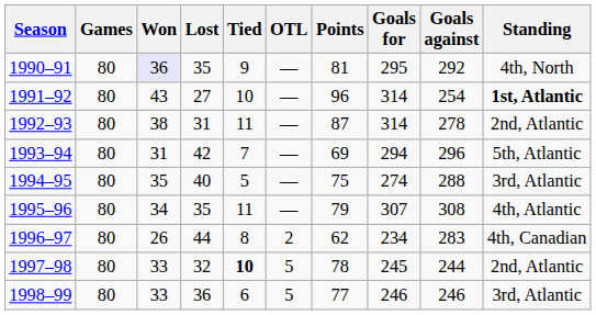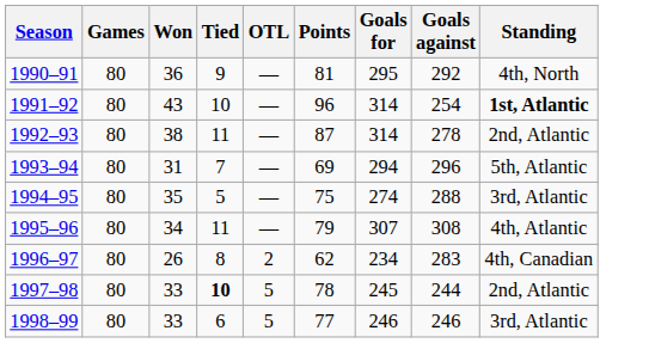 <table class="wikitable" style="text-align:center">
 <tr>
 <th><a href='#'>Season</a></th>
 <th>Games</th>
 <th>Won</th>
-<th>Lost</th>
 <th>Tied</th>
 <th>OTL</th>
 <th>Points</th>
 <th>Goals<br>for</th>
 <th>Goals<br>against</th>
 <th>Standing</th>
 </tr>
 <tr>
 <td><a href='#'>1990–91</a></td>
 <td>80</td>
-<td style="background: lavender;">36</td>
-<td>35</td>
+<td>36</td>
 <td>9</td>
 <td>—</td>
 <td>81</td>
 <td>295</td>
 <td>292</td>
 <td>4th, North</td>
 </tr>
 <tr>
 <td><a href='#'>1991–92</a></td>
 <td>80</td>
 <td>43</td>
-<td>27</td>
 <td>10</td>
 <td>—</td>
 <td>96</td>
 <td>314</td>
 <td>254</td>
 <td><strong>1st, Atlantic</strong></td>
 </tr>
 <tr>
 <td><a href='#'>1992–93</a></td>
 <td>80</td>
 <td>38</td>
-<td>31</td>
 <td>11</td>
 <td>—</td>
 <td>87</td>
 <td>314</td>
 <td>278</td>
 <td>2nd, Atlantic</td>
 </tr>
 <tr>
 <td><a href='#'>1993–94</a></td>
 <td>80</td>
 <td>31</td>
-<td>42</td>
 <td>7</td>
 <td>—</td>
 <td>69</td>
 <td>294</td>
 <td>296</td>
 <td>5th, Atlantic</td>
 </tr>
 <tr>
 <td><a href='#'>1994–95</a></td>
 <td>80</td>
 <td>35</td>
-<td>40</td>
 <td>5</td>
 <td>—</td>
 <td>75</td>
 <td>274</td>
 <td>288</td>
 <td>3rd, Atlantic</td>
 </tr>
 <tr>
 <td><a href='#'>1995–96</a></td>
 <td>80</td>
 <td>34</td>
-<td>35</td>
 <td>11</td>
 <td>—</td>
 <td>79</td>
 <td>307</td>
 <td>308</td>
 <td>4th, Atlantic</td>
 </tr>
 <tr>
 <td><a href='#'>1996–97</a></td>
 <td>80</td>
 <td>26</td>
-<td>44</td>
 <td>8</td>
 <td>2</td>
 <td>62</td>
 <td>234</td>
 <td>283</td>
 <td>4th, Canadian</td>
 </tr>
 <tr>
 <td><a href='#'>1997–98</a></td>
 <td>80</td>
 <td>33</td>
-<td>32</td>
 <td><strong>10</strong></td>
 <td>5</td>
 <td>78</td>
 <td>245</td>
 <td>244</td>
 <td>2nd, Atlantic</td>
 </tr>
 <tr>
 <td><a href='#'>1998–99</a></td>
 <td>80</td>
 <td>33</td>
-<td>36</td>
 <td>6</td>
 <td>5</td>
 <td>77</td>
 <td>246</td>
 <td>246</td>
 <td>3rd, Atlantic</td>
 </tr>
 </table>
